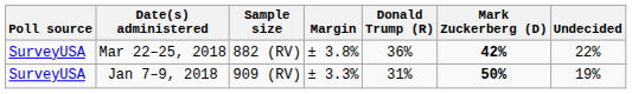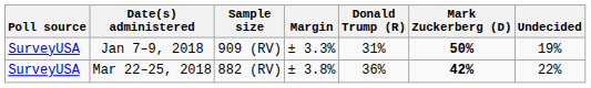 <table class="wikitable" style="font-size:90%;text-align:center;">
 <tr valign=bottom style="font-size:90%;">
 <th>Poll source</th>
 <th>Date(s)<br>administered</th>
 <th>Sample<br>size</th>
 <th>Margin<br></th>
 <th>Donald<br>Trump (R)</th>
 <th>Mark<br>Zuckerberg (D)</th>
 <th>Undecided</th>
 </tr>
 <tr>
 <td style="text-align:left;"><a href='#'>SurveyUSA</a></td>
+<td>Jan 7–9, 2018</td>
+<td>909 (RV)</td>
+<td>± 3.3%</td>
+<td>31%</td>
+<td><strong>50%</strong></td>
+<td>19%</td>
+</tr>
+<tr>
+<td style="text-align:left;"><a href='#'>SurveyUSA</a></td>
 <td>Mar 22–25, 2018</td>
 <td>882 (RV)</td>
 <td>± 3.8%</td>
 <td>36%</td>
 <td><strong>42%</strong></td>
 <td>22%</td>
 </tr>
-<tr>
-<td style="text-align:left;"><a href='#'>SurveyUSA</a></td>
-<td>Jan 7–9, 2018</td>
-<td>909 (RV)</td>
-<td>± 3.3%</td>
-<td>31%</td>
-<td><strong>50%</strong></td>
-<td>19%</td>
-</tr>
 </table>
